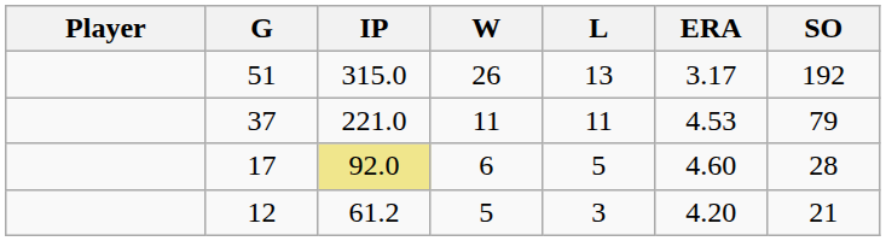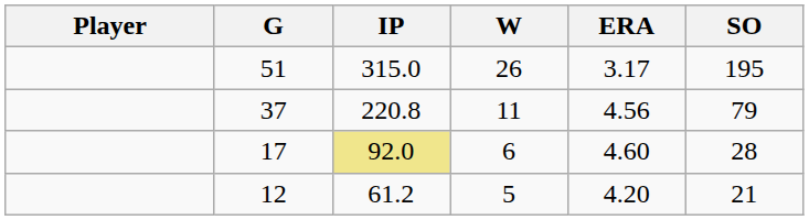 <table class="wikitable sortable">
 <tr>
 <th bgcolor="#DDDDFF" width="16%">Player</th>
 <th bgcolor="#DDDDFF" width="9%">G</th>
 <th bgcolor="#DDDDFF" width="9%">IP</th>
 <th bgcolor="#DDDDFF" width="9%">W</th>
-<th bgcolor="#DDDDFF" width="9%">L</th>
 <th bgcolor="#DDDDFF" width="9%">ERA</th>
 <th bgcolor="#DDDDFF" width="9%">SO</th>
 </tr>
 <tr align="center">
 <td></td>
 <td>51</td>
 <td>315.0</td>
 <td>26</td>
-<td>13</td>
 <td>3.17</td>
-<td>192</td>
+<td>195</td>
 </tr>
 <tr align="center">
 <td></td>
 <td>37</td>
-<td>221.0</td>
+<td>220.8</td>
 <td>11</td>
-<td>11</td>
-<td>4.53</td>
+<td>4.56</td>
 <td>79</td>
 </tr>
 <tr align="center">
 <td></td>
 <td>17</td>
 <td style="background: khaki;">92.0</td>
 <td>6</td>
-<td>5</td>
 <td>4.60</td>
 <td>28</td>
 </tr>
 <tr align="center">
 <td></td>
 <td>12</td>
 <td>61.2</td>
 <td>5</td>
-<td>3</td>
 <td>4.20</td>
 <td>21</td>
 </tr>
 </table>
